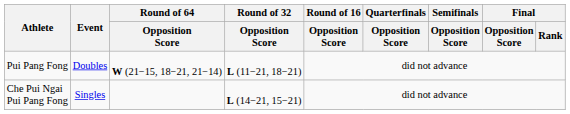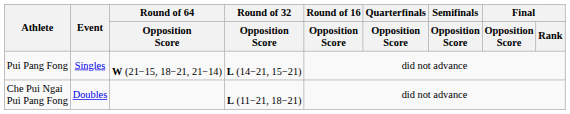 <table class=wikitable style=font-size:90%;text-align:center>
 <tr>
 <th rowspan="2">Athlete</th>
 <th rowspan="2">Event</th>
 <th>Round of 64</th>
 <th>Round of 32</th>
 <th>Round of 16</th>
 <th>Quarterfinals</th>
 <th>Semifinals</th>
 <th colspan="2">Final</th>
 </tr>
 <tr>
 <th>Opposition<br>Score</th>
 <th>Opposition<br>Score</th>
 <th>Opposition<br>Score</th>
 <th>Opposition<br>Score</th>
 <th>Opposition<br>Score</th>
 <th>Opposition<br>Score</th>
 <th>Rank</th>
 </tr>
 <tr>
 <td align=left>Pui Pang Fong</td>
-<td align=center><a href='#'>Doubles</a></td>
+<td align=center><a href='#'>Singles</a></td>
 <td><br><strong>W</strong> (21−15, 18−21, 21−14)</td>
-<td><br><strong>L</strong> (11−21, 18−21)</td>
+<td><br><strong>L</strong> (14−21, 15−21)</td>
 <td colspan=5>did not advance</td>
 </tr>
 <tr>
 <td align=left>Che Pui Ngai <br> Pui Pang Fong</td>
-<td align=center><a href='#'>Singles</a></td>
+<td align=center><a href='#'>Doubles</a></td>
 <td></td>
-<td><br><strong>L</strong> (14−21, 15−21)</td>
+<td><br><strong>L</strong> (11−21, 18−21)</td>
 <td colspan=5>did not advance</td>
 </tr>
 </table>
